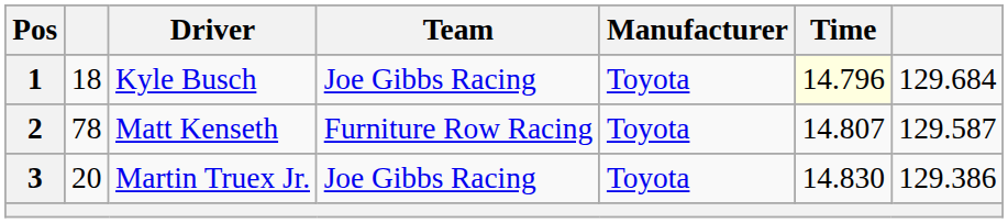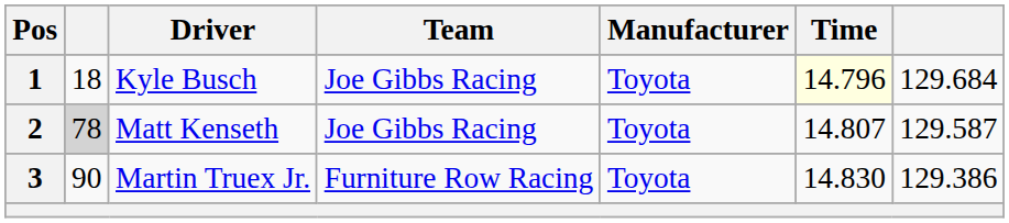 <table class="wikitable" style="font-size:95%">
 <tr>
 <th>Pos</th>
 <th></th>
 <th>Driver</th>
 <th>Team</th>
 <th>Manufacturer</th>
 <th>Time</th>
 <th></th>
 </tr>
 <tr>
 <th>1</th>
 <td>18</td>
 <td><a href='#'>Kyle Busch</a></td>
 <td><a href='#'>Joe Gibbs Racing</a></td>
 <td><a href='#'>Toyota</a></td>
 <td style="background: lightyellow;">14.796</td>
 <td>129.684</td>
 </tr>
 <tr>
 <th>2</th>
-<td>78</td>
+<td style="background: lightgrey;">78</td>
 <td><a href='#'>Matt Kenseth</a></td>
-<td><a href='#'>Furniture Row Racing</a></td>
+<td><a href='#'>Joe Gibbs Racing</a></td>
 <td><a href='#'>Toyota</a></td>
 <td>14.807</td>
 <td>129.587</td>
 </tr>
 <tr>
 <th>3</th>
-<td>20</td>
+<td>90</td>
 <td><a href='#'>Martin Truex Jr.</a></td>
-<td><a href='#'>Joe Gibbs Racing</a></td>
+<td><a href='#'>Furniture Row Racing</a></td>
 <td><a href='#'>Toyota</a></td>
 <td>14.830</td>
 <td>129.386</td>
 </tr>
 <tr>
 <th colspan="7"></th>
 </tr>
 </table>
